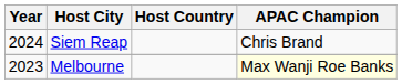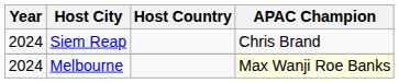 <table class="wikitable">
 <tr>
 <th>Year</th>
 <th>Host City</th>
 <th>Host Country</th>
 <th>APAC Champion</th>
 </tr>
 <tr>
 <td>2024</td>
 <td><a href='#'>Siem Reap</a></td>
 <td></td>
 <td> Chris Brand</td>
 </tr>
 <tr>
 </tr>
 <tr>
-<td>2023</td>
+<td>2024</td>
 <td><a href='#'>Melbourne</a></td>
 <td></td>
 <td style="background: lightyellow;"> Max Wanji Roe Banks</td>
 </tr>
 </table>
